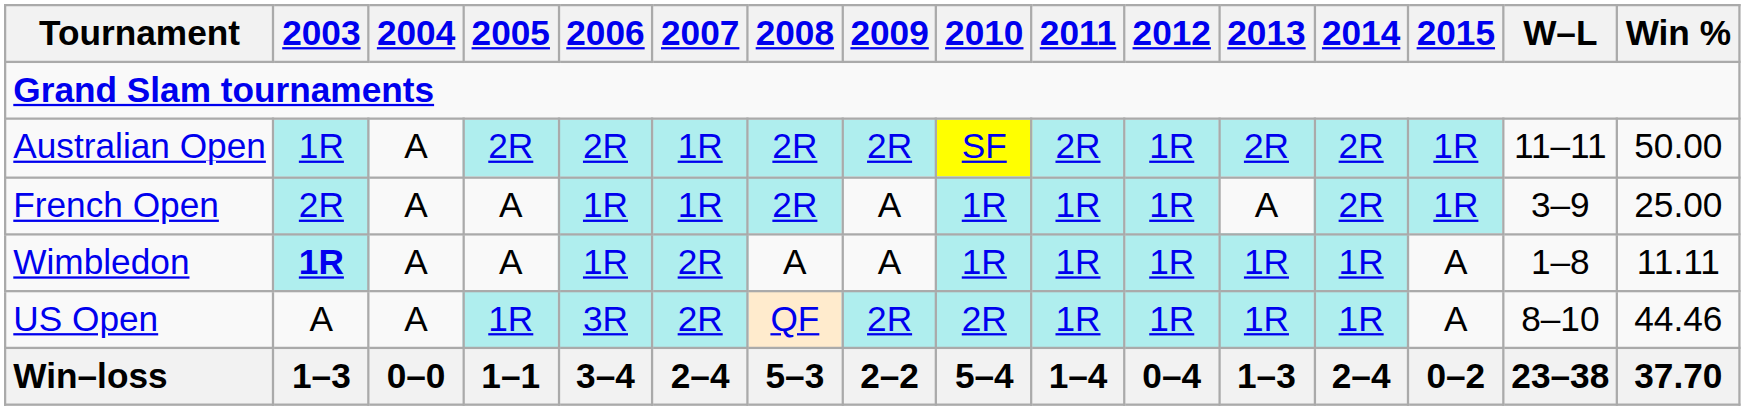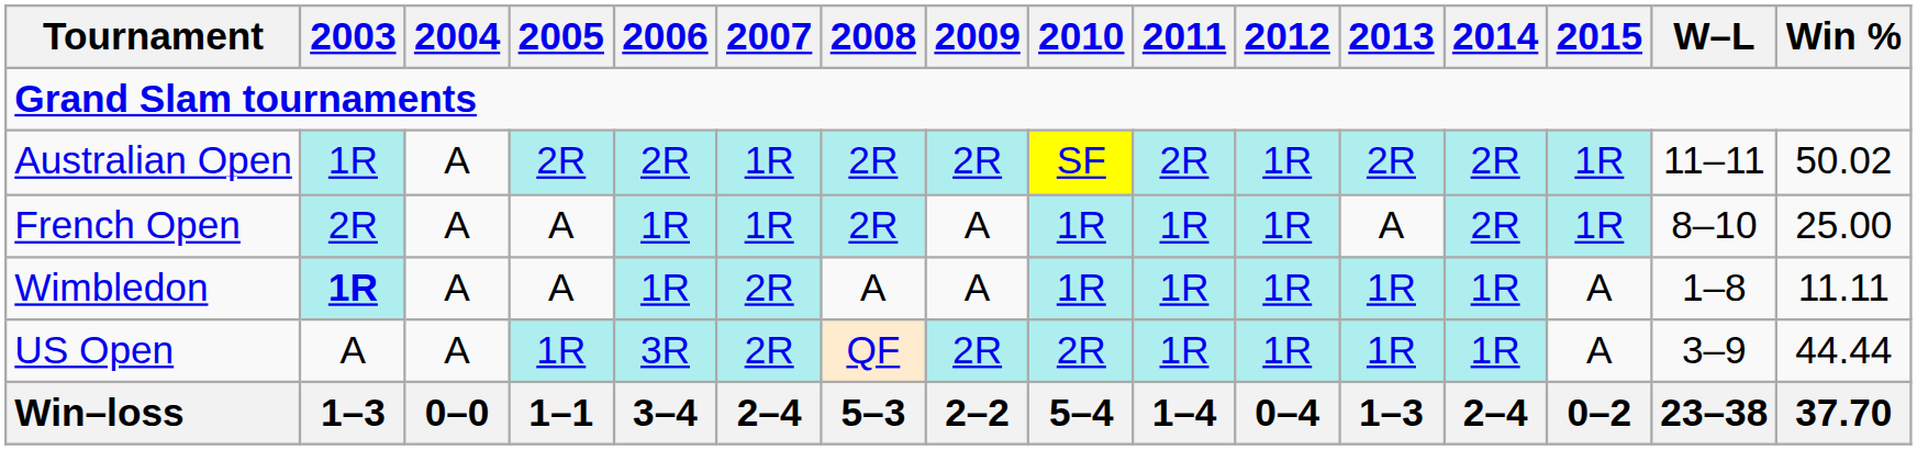 <table class=wikitable style=text-align:center;font-size:97%>
 <tr>
 <th>Tournament</th>
 <th><a href='#'>2003</a></th>
 <th><a href='#'>2004</a></th>
 <th><a href='#'>2005</a></th>
 <th><a href='#'>2006</a></th>
 <th><a href='#'>2007</a></th>
 <th><a href='#'>2008</a></th>
 <th><a href='#'>2009</a></th>
 <th><a href='#'>2010</a></th>
 <th><a href='#'>2011</a></th>
 <th><a href='#'>2012</a></th>
 <th><a href='#'>2013</a></th>
 <th><a href='#'>2014</a></th>
 <th><a href='#'>2015</a></th>
 <th>W–L</th>
 <th>Win %</th>
 </tr>
 <tr>
 <td colspan=20 align=left><strong><a href='#'>Grand Slam tournaments</a></strong></td>
 </tr>
 <tr>
 <td align=left><a href='#'>Australian Open</a></td>
 <td bgcolor=afeeee><a href='#'>1R</a></td>
 <td>A</td>
 <td bgcolor=afeeee><a href='#'>2R</a></td>
 <td bgcolor=afeeee><a href='#'>2R</a></td>
 <td bgcolor=afeeee><a href='#'>1R</a></td>
 <td bgcolor=afeeee><a href='#'>2R</a></td>
 <td bgcolor=afeeee><a href='#'>2R</a></td>
 <td bgcolor=yellow><a href='#'>SF</a></td>
 <td bgcolor=afeeee><a href='#'>2R</a></td>
 <td bgcolor=afeeee><a href='#'>1R</a></td>
 <td bgcolor=afeeee><a href='#'>2R</a></td>
 <td bgcolor=afeeee><a href='#'>2R</a></td>
 <td bgcolor=afeeee><a href='#'>1R</a></td>
 <td>11–11</td>
-<td>50.00</td>
+<td>50.02</td>
 </tr>
 <tr>
 <td align=left><a href='#'>French Open</a></td>
 <td bgcolor=afeeee><a href='#'>2R</a></td>
 <td>A</td>
 <td>A</td>
 <td bgcolor=afeeee><a href='#'>1R</a></td>
 <td bgcolor=afeeee><a href='#'>1R</a></td>
 <td bgcolor=afeeee><a href='#'>2R</a></td>
 <td>A</td>
 <td bgcolor=afeeee><a href='#'>1R</a></td>
 <td bgcolor=afeeee><a href='#'>1R</a></td>
 <td bgcolor=afeeee><a href='#'>1R</a></td>
 <td>A</td>
 <td bgcolor=afeeee><a href='#'>2R</a></td>
 <td bgcolor=afeeee><a href='#'>1R</a></td>
-<td>3–9</td>
+<td>8–10</td>
 <td>25.00</td>
 </tr>
 <tr>
 <td align=left><a href='#'>Wimbledon</a></td>
 <td bgcolor=afeeee><strong><a href='#'>1R</a></strong></td>
 <td>A</td>
 <td>A</td>
 <td bgcolor=afeeee><a href='#'>1R</a></td>
 <td bgcolor=afeeee><a href='#'>2R</a></td>
 <td>A</td>
 <td>A</td>
 <td bgcolor=afeeee><a href='#'>1R</a></td>
 <td bgcolor=afeeee><a href='#'>1R</a></td>
 <td bgcolor=afeeee><a href='#'>1R</a></td>
 <td bgcolor=afeeee><a href='#'>1R</a></td>
 <td bgcolor=afeeee><a href='#'>1R</a></td>
 <td>A</td>
 <td>1–8</td>
 <td>11.11</td>
 </tr>
 <tr>
 <td align=left><a href='#'>US Open</a></td>
 <td>A</td>
 <td>A</td>
 <td bgcolor=afeeee><a href='#'>1R</a></td>
 <td bgcolor=afeeee><a href='#'>3R</a></td>
 <td bgcolor=afeeee><a href='#'>2R</a></td>
 <td bgcolor=ffebcd><a href='#'>QF</a></td>
 <td bgcolor=afeeee><a href='#'>2R</a></td>
 <td bgcolor=afeeee><a href='#'>2R</a></td>
 <td bgcolor=afeeee><a href='#'>1R</a></td>
 <td bgcolor=afeeee><a href='#'>1R</a></td>
 <td bgcolor=afeeee><a href='#'>1R</a></td>
 <td bgcolor=afeeee><a href='#'>1R</a></td>
 <td>A</td>
-<td>8–10</td>
-<td>44.46</td>
+<td>3–9</td>
+<td>44.44</td>
 </tr>
 <tr>
 <th style=text-align:left>Win–loss</th>
 <th>1–3</th>
 <th>0–0</th>
 <th>1–1</th>
 <th>3–4</th>
 <th>2–4</th>
 <th>5–3</th>
 <th>2–2</th>
 <th>5–4</th>
 <th>1–4</th>
 <th>0–4</th>
 <th>1–3</th>
 <th>2–4</th>
 <th>0–2</th>
 <th>23–38</th>
 <th>37.70</th>
 </tr>
 </table>
